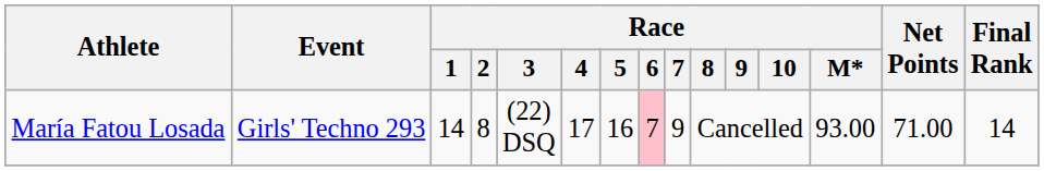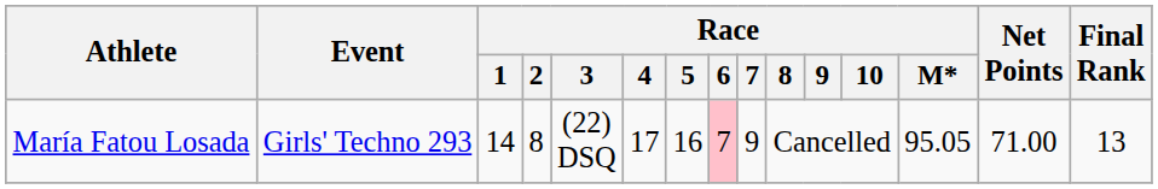 <table class="wikitable" style="font-size:90%">
 <tr>
 <th rowspan="2">Athlete</th>
 <th rowspan="2">Event</th>
 <th colspan=11>Race</th>
 <th rowspan=2>Net<br>Points</th>
 <th rowspan=2>Final <br>Rank</th>
 </tr>
 <tr style="font-size:95%">
 <th>1</th>
 <th>2</th>
 <th>3</th>
 <th>4</th>
 <th>5</th>
 <th>6</th>
 <th>7</th>
 <th>8</th>
 <th>9</th>
 <th>10</th>
 <th>M*</th>
 </tr>
 <tr align=center>
 <td align=left><a href='#'>María Fatou Losada</a></td>
 <td align=left><a href='#'>Girls' Techno 293</a></td>
 <td>14</td>
 <td>8</td>
 <td>(22)<br>DSQ</td>
 <td>17</td>
 <td>16</td>
 <td style="background: pink;">7</td>
 <td>9</td>
 <td colspan=3>Cancelled</td>
-<td>93.00</td>
+<td>95.05</td>
 <td>71.00</td>
-<td>14</td>
+<td>13</td>
 </tr>
 </table>
